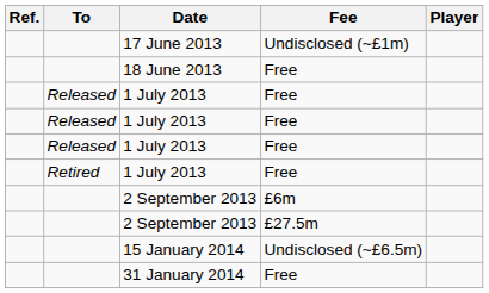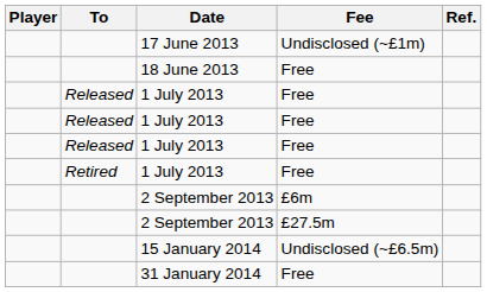 <table class="wikitable sortable">
 <tr>
-<th class=unsortable>Ref.</th>
+<th>Player</th>
 <th>To</th>
 <th>Date</th>
 <th>Fee</th>
-<th>Player</th>
+<th class=unsortable>Ref.</th>
 </tr>
 <tr>
-<td align="center"></td>
+<td></td>
 <td></td>
 <td>17 June 2013</td>
 <td>Undisclosed (~£1m)</td>
-<td></td>
+<td align="center"></td>
 </tr>
 <tr>
-<td align="center"></td>
+<td></td>
 <td></td>
 <td>18 June 2013</td>
 <td>Free</td>
-<td></td>
+<td align="center"></td>
 </tr>
 <tr>
-<td align="center"></td>
+<td></td>
 <td><em>Released</em></td>
 <td>1 July 2013</td>
 <td>Free</td>
-<td></td>
+<td align="center"></td>
 </tr>
 <tr>
-<td align="center"></td>
+<td></td>
 <td><em>Released</em></td>
 <td>1 July 2013</td>
 <td>Free</td>
-<td></td>
+<td align="center"></td>
 </tr>
 <tr>
-<td align="center"></td>
+<td></td>
 <td><em>Released</em></td>
 <td>1 July 2013</td>
 <td>Free</td>
-<td></td>
+<td align="center"></td>
 </tr>
 <tr>
-<td align="center"></td>
+<td></td>
 <td><em>Retired</em></td>
 <td>1 July 2013</td>
 <td>Free</td>
-<td></td>
+<td align="center"></td>
 </tr>
 <tr>
-<td align="center"></td>
+<td></td>
 <td></td>
 <td>2 September 2013</td>
 <td>£6m</td>
-<td></td>
+<td align="center"></td>
 </tr>
 <tr>
-<td align="center"></td>
+<td></td>
 <td></td>
 <td>2 September 2013</td>
 <td>£27.5m</td>
-<td></td>
+<td align="center"></td>
 </tr>
 <tr>
-<td align="center"></td>
+<td></td>
 <td></td>
 <td>15 January 2014</td>
 <td>Undisclosed (~£6.5m)</td>
-<td></td>
+<td align="center"></td>
 </tr>
 <tr>
-<td align="center"></td>
+<td></td>
 <td></td>
 <td>31 January 2014</td>
 <td>Free</td>
-<td></td>
+<td align="center"></td>
 </tr>
 </table>
